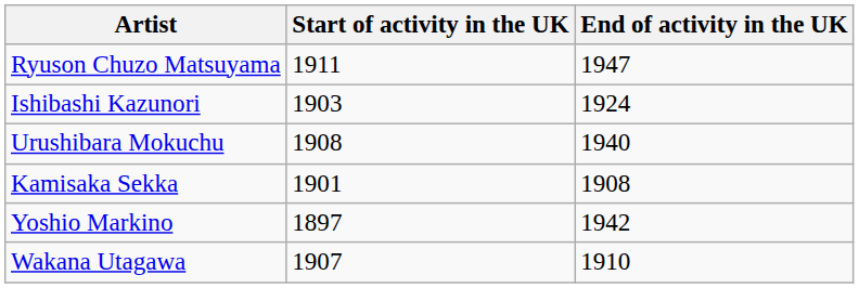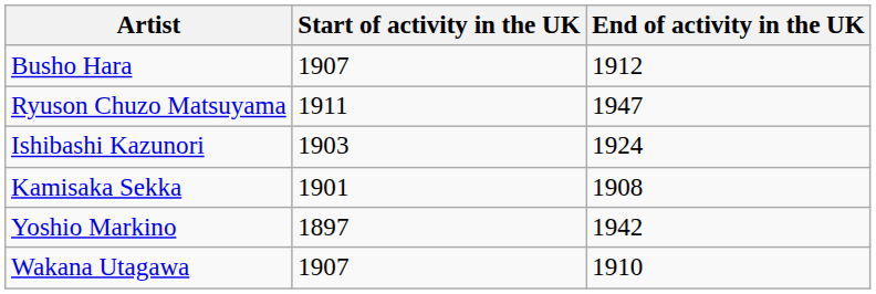 <table class="wikitable sortable">
 <tr>
 <th>Artist</th>
 <th>Start of activity in the UK</th>
 <th>End of activity in the UK</th>
+</tr>
+<tr>
+<td><a href='#'>Busho Hara</a></td>
+<td>1907</td>
+<td>1912</td>
 </tr>
 <tr>
 <td><a href='#'>Ryuson Chuzo Matsuyama</a></td>
 <td>1911</td>
 <td>1947</td>
 </tr>
 <tr>
 <td><a href='#'>Ishibashi Kazunori</a></td>
 <td>1903</td>
 <td>1924</td>
-</tr>
-<tr>
-<td><a href='#'>Urushibara Mokuchu</a></td>
-<td>1908</td>
-<td>1940</td>
 </tr>
 <tr>
 <td><a href='#'>Kamisaka Sekka</a></td>
 <td>1901</td>
 <td>1908</td>
 </tr>
 <tr>
 <td><a href='#'>Yoshio Markino</a></td>
 <td>1897</td>
 <td>1942</td>
 </tr>
 <tr>
 <td><a href='#'>Wakana Utagawa</a></td>
 <td>1907</td>
 <td>1910</td>
 </tr>
 </table>
